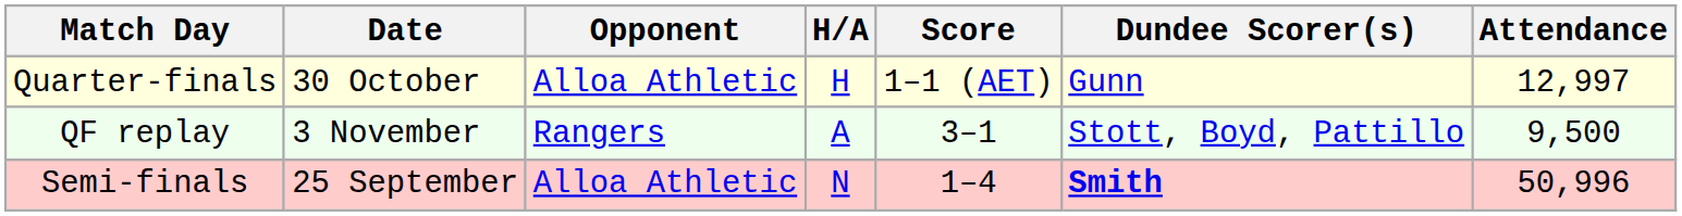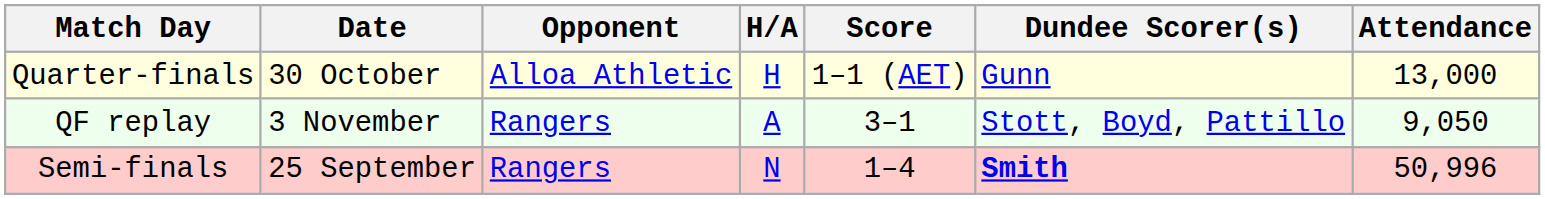 <table class="wikitable" style="text-align:center">
 <tr>
 <th>Match Day</th>
 <th>Date</th>
 <th>Opponent</th>
 <th>H/A</th>
 <th>Score</th>
 <th>Dundee Scorer(s)</th>
 <th>Attendance</th>
 </tr>
 <tr bgcolor="#FFFFDD">
 <td>Quarter-finals</td>
 <td align="left">30 October</td>
 <td align="left"><a href='#'>Alloa Athletic</a></td>
 <td><a href='#'>H</a></td>
 <td>1–1 (<a href='#'>AET</a>)</td>
 <td align="left"><a href='#'>Gunn</a></td>
-<td>12,997</td>
+<td>13,000</td>
 </tr>
 <tr bgcolor="#EEFFEE">
 <td>QF replay</td>
 <td align="left">3 November</td>
 <td align="left"><a href='#'>Rangers</a></td>
 <td><a href='#'>A</a></td>
 <td>3–1</td>
 <td align="left"><a href='#'>Stott</a>, <a href='#'>Boyd</a>, <a href='#'>Pattillo</a></td>
-<td>9,500</td>
+<td>9,050</td>
 </tr>
 <tr bgcolor="#FFCCCC">
 <td>Semi-finals</td>
 <td align="left">25 September</td>
-<td align="left"><a href='#'>Alloa Athletic</a></td>
+<td align="left"><a href='#'>Rangers</a></td>
 <td><a href='#'>N</a></td>
 <td>1–4</td>
 <td align="left"><strong><a href='#'>Smith</a></strong></td>
 <td>50,996</td>
 </tr>
 </table>
